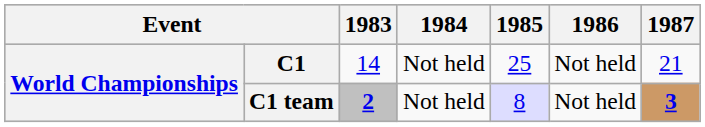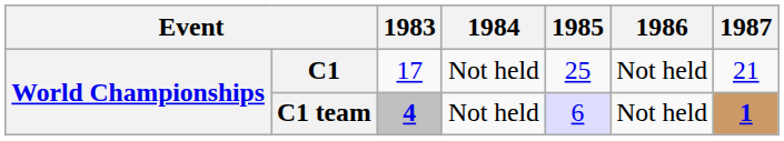 <table class="wikitable plainrowheaders" style=font-size:90%>
 <tr>
 <th scope="col" colspan=2>Event</th>
 <th scope="col">1983</th>
 <th scope="col">1984</th>
 <th scope="col">1985</th>
 <th scope="col">1986</th>
 <th scope="col">1987</th>
 </tr>
 <tr style="text-align:center;">
 <th scope="row" rowspan=4><a href='#'>World Championships</a></th>
 <th scope="row">C1</th>
-<td><a href='#'>14</a></td>
+<td><a href='#'>17</a></td>
 <td>Not held</td>
 <td><a href='#'>25</a></td>
 <td>Not held</td>
 <td><a href='#'>21</a></td>
 </tr>
 <tr style="text-align:center;">
 <th scope="row">C1 team</th>
-<td style="background:silver;"><a href='#'><strong>2</strong></a></td>
+<td style="background:silver;"><a href='#'><strong>4</strong></a></td>
 <td>Not held</td>
-<td style="background:#ddf;"><a href='#'>8</a></td>
+<td style="background:#ddf;"><a href='#'>6</a></td>
 <td>Not held</td>
-<td style="background:#cc9966;"><a href='#'><strong>3</strong></a></td>
+<td style="background:#cc9966;"><a href='#'><strong>1</strong></a></td>
 </tr>
 </table>
